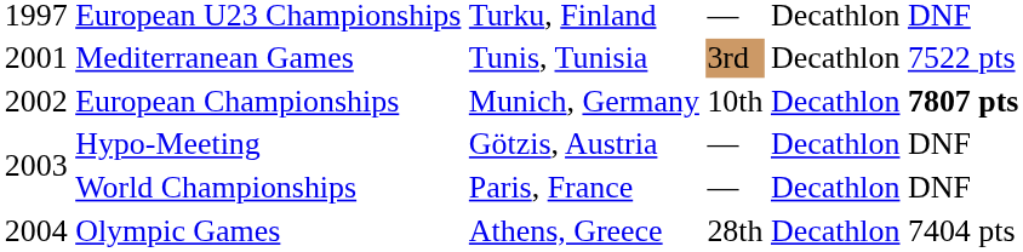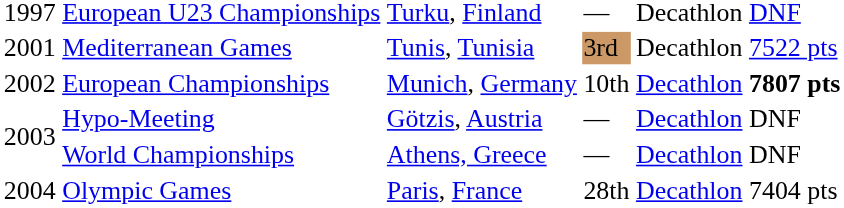 <table>
 <tr>
 <td>1997</td>
 <td><a href='#'>European U23 Championships</a></td>
 <td><a href='#'>Turku</a>, <a href='#'>Finland</a></td>
 <td>—</td>
 <td>Decathlon</td>
 <td><a href='#'>DNF</a></td>
 </tr>
 <tr>
 <td>2001</td>
 <td><a href='#'>Mediterranean Games</a></td>
 <td><a href='#'>Tunis</a>, <a href='#'>Tunisia</a></td>
 <td bgcolor="cc9966">3rd</td>
 <td>Decathlon</td>
 <td><a href='#'>7522 pts</a></td>
 </tr>
 <tr>
 <td>2002</td>
 <td><a href='#'>European Championships</a></td>
 <td><a href='#'>Munich</a>, <a href='#'>Germany</a></td>
 <td>10th</td>
 <td><a href='#'>Decathlon</a></td>
 <td><strong>7807 pts</strong></td>
 </tr>
 <tr>
 <td rowspan=2>2003</td>
 <td><a href='#'>Hypo-Meeting</a></td>
 <td><a href='#'>Götzis</a>, <a href='#'>Austria</a></td>
 <td>—</td>
 <td><a href='#'>Decathlon</a></td>
 <td>DNF</td>
 </tr>
 <tr>
 <td><a href='#'>World Championships</a></td>
-<td><a href='#'>Paris</a>, <a href='#'>France</a></td>
+<td><a href='#'>Athens, Greece</a></td>
 <td>—</td>
 <td><a href='#'>Decathlon</a></td>
 <td>DNF</td>
 </tr>
 <tr>
 <td>2004</td>
 <td><a href='#'>Olympic Games</a></td>
-<td><a href='#'>Athens, Greece</a></td>
+<td><a href='#'>Paris</a>, <a href='#'>France</a></td>
 <td>28th</td>
 <td><a href='#'>Decathlon</a></td>
 <td>7404 pts</td>
 </tr>
 </table>
